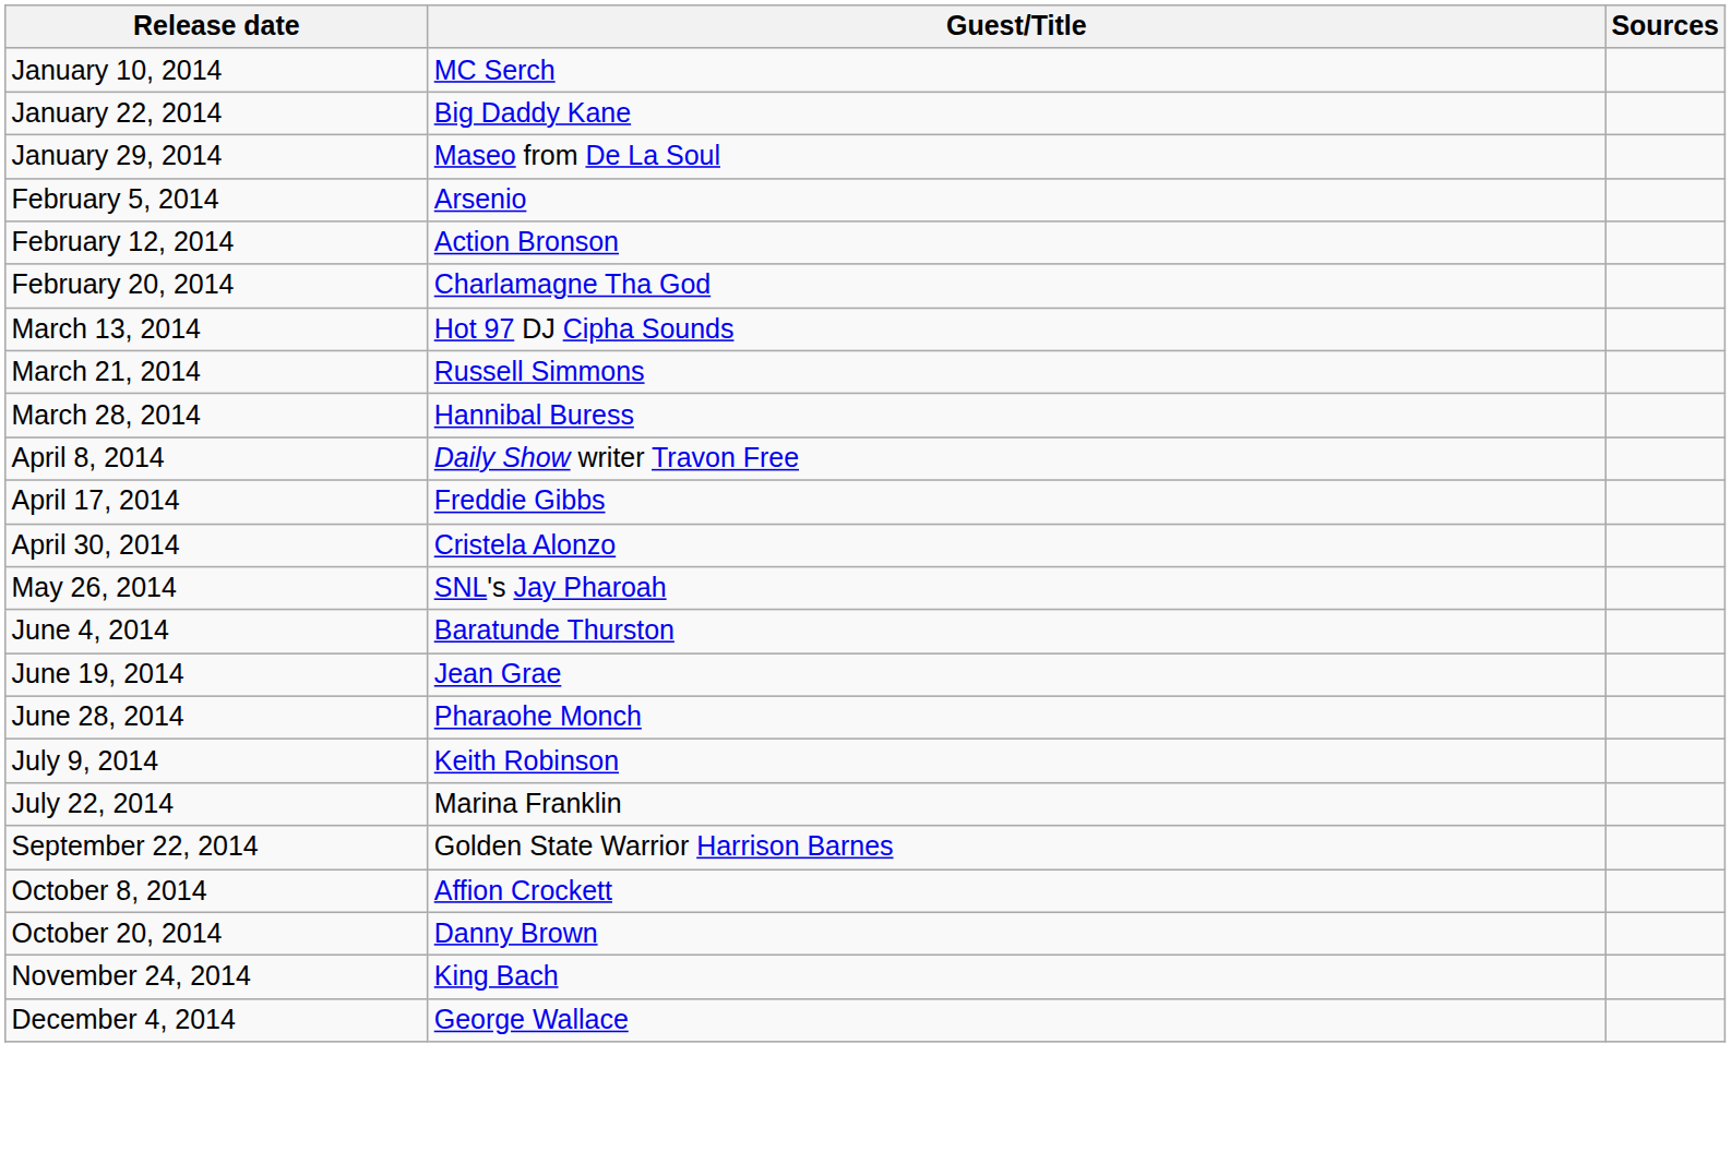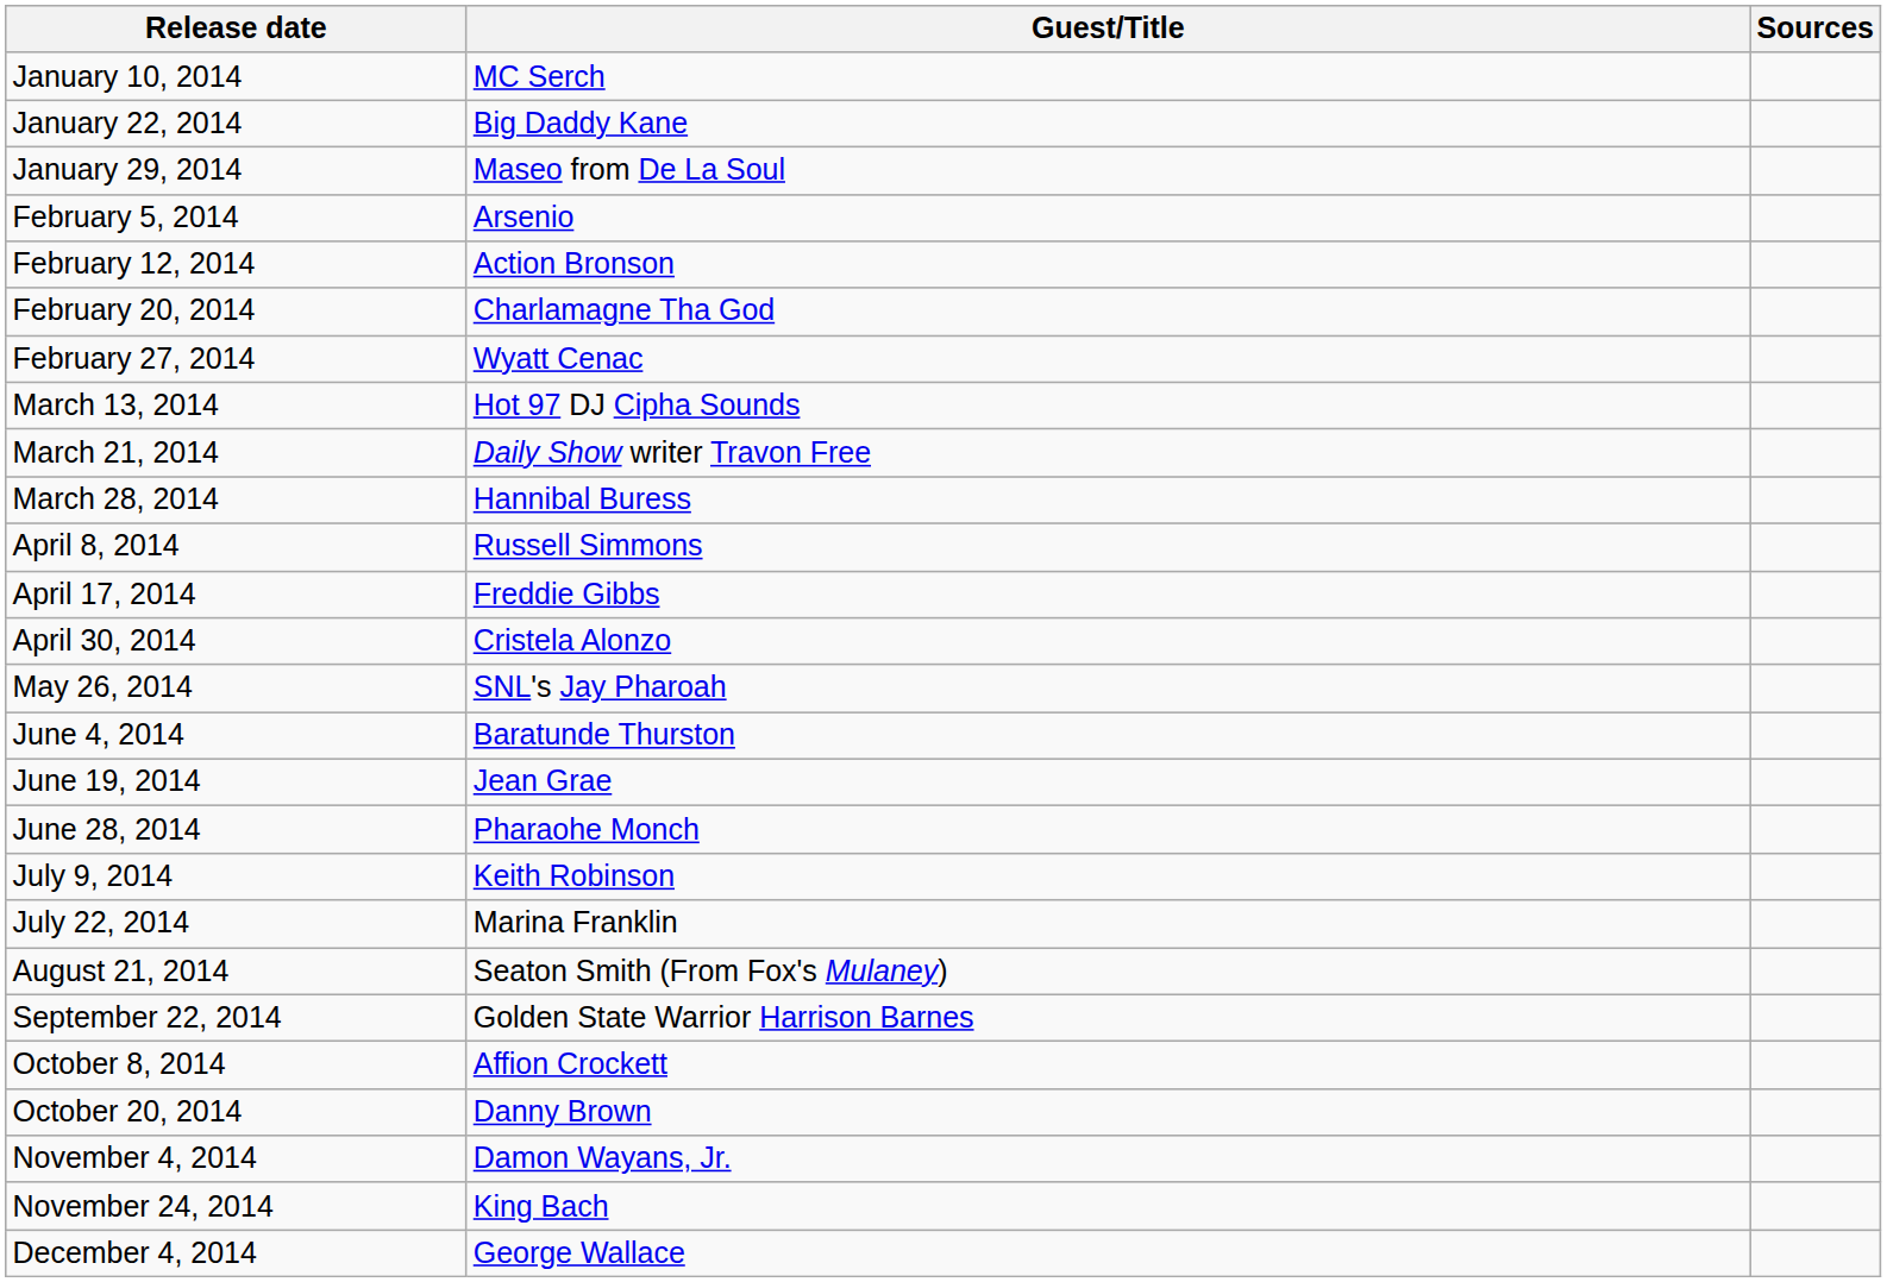 <table class="wikitable sortable" style="width:80%;">
 <tr>
 <th style="width:25%;">Release date</th>
 <th style="width:70%;">Guest/Title</th>
 <th style="width:5%;">Sources</th>
 </tr>
 <tr>
 <td>January 10, 2014</td>
 <td><a href='#'>MC Serch</a></td>
 <td></td>
 </tr>
 <tr>
 <td>January 22, 2014</td>
 <td><a href='#'>Big Daddy Kane</a></td>
 <td></td>
 </tr>
 <tr>
 <td>January 29, 2014</td>
 <td><a href='#'>Maseo</a> from <a href='#'>De La Soul</a></td>
 <td></td>
 </tr>
 <tr>
 <td>February 5, 2014</td>
 <td><a href='#'>Arsenio</a></td>
 <td></td>
 </tr>
 <tr>
 <td>February 12, 2014</td>
 <td><a href='#'>Action Bronson</a></td>
 <td></td>
 </tr>
 <tr>
 <td>February 20, 2014</td>
 <td><a href='#'>Charlamagne Tha God</a></td>
 <td></td>
 </tr>
 <tr>
+<td>February 27, 2014</td>
+<td><a href='#'>Wyatt Cenac</a></td>
+<td></td>
+</tr>
+<tr>
 <td>March 13, 2014</td>
 <td><a href='#'>Hot 97</a> DJ <a href='#'>Cipha Sounds</a></td>
 <td></td>
 </tr>
 <tr>
 <td>March 21, 2014</td>
-<td><a href='#'>Russell Simmons</a></td>
+<td><em><a href='#'>Daily Show</a></em> writer <a href='#'>Travon Free</a></td>
 <td></td>
 </tr>
 <tr>
 <td>March 28, 2014</td>
 <td><a href='#'>Hannibal Buress</a></td>
 <td></td>
 </tr>
 <tr>
 <td>April 8, 2014</td>
-<td><em><a href='#'>Daily Show</a></em> writer <a href='#'>Travon Free</a></td>
+<td><a href='#'>Russell Simmons</a></td>
 <td></td>
 </tr>
 <tr>
 <td>April 17, 2014</td>
 <td><a href='#'>Freddie Gibbs</a></td>
 <td></td>
 </tr>
 <tr>
 <td>April 30, 2014</td>
 <td><a href='#'>Cristela Alonzo</a></td>
 <td></td>
 </tr>
 <tr>
 <td>May 26, 2014</td>
 <td><a href='#'>SNL</a>'s <a href='#'>Jay Pharoah</a></td>
 <td></td>
 </tr>
 <tr>
 <td>June 4, 2014</td>
 <td><a href='#'>Baratunde Thurston</a></td>
 <td></td>
 </tr>
 <tr>
 <td>June 19, 2014</td>
 <td><a href='#'>Jean Grae</a></td>
 <td></td>
 </tr>
 <tr>
 <td>June 28, 2014</td>
 <td><a href='#'>Pharaohe Monch</a></td>
 <td></td>
 </tr>
 <tr>
 <td>July 9, 2014</td>
 <td><a href='#'>Keith Robinson</a></td>
 <td></td>
 </tr>
 <tr>
 <td>July 22, 2014</td>
 <td>Marina Franklin</td>
 <td></td>
 </tr>
 <tr>
+<td>August 21, 2014</td>
+<td>Seaton Smith (From Fox's <em><a href='#'>Mulaney</a></em>)</td>
+<td></td>
+</tr>
+<tr>
 <td>September 22, 2014</td>
 <td>Golden State Warrior <a href='#'>Harrison Barnes</a></td>
 <td></td>
 </tr>
 <tr>
 <td>October 8, 2014</td>
 <td><a href='#'>Affion Crockett</a></td>
 <td></td>
 </tr>
 <tr>
 <td>October 20, 2014</td>
 <td><a href='#'>Danny Brown</a></td>
 <td></td>
 </tr>
 <tr>
+<td>November 4, 2014</td>
+<td><a href='#'>Damon Wayans, Jr.</a></td>
+<td></td>
+</tr>
+<tr>
 <td>November 24, 2014</td>
 <td><a href='#'>King Bach</a></td>
 <td></td>
 </tr>
 <tr>
 <td>December 4, 2014</td>
 <td><a href='#'>George Wallace</a></td>
 <td></td>
 </tr>
 </table>
